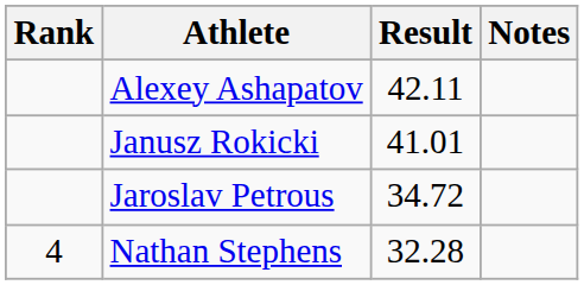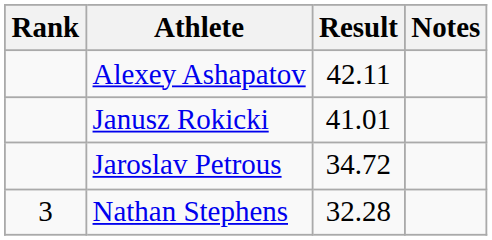 <table class="wikitable sortable" style="text-align:center">
 <tr>
 <th>Rank</th>
 <th>Athlete</th>
 <th>Result</th>
 <th>Notes</th>
 </tr>
 <tr>
 <td></td>
 <td style="text-align:left"><a href='#'>Alexey Ashapatov</a><br></td>
 <td>42.11</td>
 <td></td>
 </tr>
 <tr>
 <td></td>
 <td style="text-align:left"><a href='#'>Janusz Rokicki</a><br></td>
 <td>41.01</td>
 <td></td>
 </tr>
 <tr>
 <td></td>
 <td style="text-align:left"><a href='#'>Jaroslav Petrous</a><br></td>
 <td>34.72</td>
 <td></td>
 </tr>
 <tr>
-<td>4</td>
+<td>3</td>
 <td style="text-align:left"><a href='#'>Nathan Stephens</a><br></td>
 <td>32.28</td>
 <td></td>
 </tr>
 </table>
